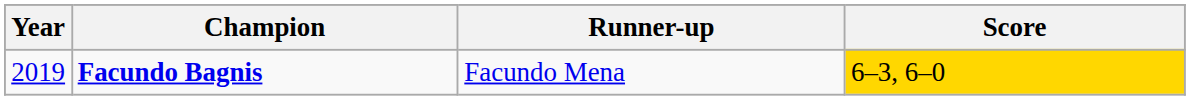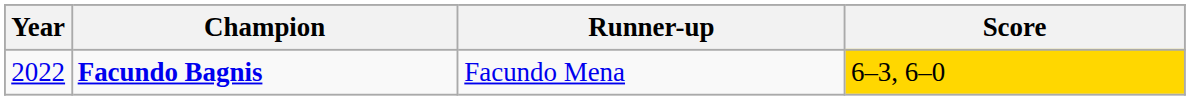 <table class="wikitable" style="font-size:90%">
 <tr>
 <th>Year</th>
 <th style="width:200px;">Champion</th>
 <th style="width:200px;">Runner-up</th>
 <th style="width:175px;">Score</th>
 </tr>
 <tr>
-<td><a href='#'>2019</a></td>
+<td><a href='#'>2022</a></td>
 <td> <strong><a href='#'>Facundo Bagnis</a></strong></td>
 <td> <a href='#'>Facundo Mena</a></td>
 <td style="background: gold;">6–3, 6–0</td>
 </tr>
 </table>
